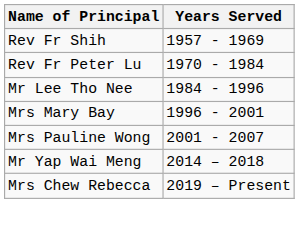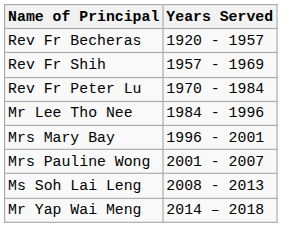 <table class="wikitable">
 <tr>
 <th>Name of Principal</th>
 <th>Years Served</th>
+</tr>
+<tr>
+<td>Rev Fr Becheras</td>
+<td>1920 - 1957</td>
 </tr>
 <tr>
 <td>Rev Fr Shih</td>
 <td>1957 - 1969</td>
 </tr>
 <tr>
 <td>Rev Fr Peter Lu</td>
 <td>1970 - 1984</td>
 </tr>
 <tr>
 <td>Mr Lee Tho Nee</td>
 <td>1984 - 1996</td>
 </tr>
 <tr>
 <td>Mrs Mary Bay</td>
 <td>1996 - 2001</td>
 </tr>
 <tr>
 <td>Mrs Pauline Wong</td>
 <td>2001 - 2007</td>
 </tr>
 <tr>
+<td>Ms Soh Lai Leng</td>
+<td>2008 - 2013</td>
+</tr>
+<tr>
 <td>Mr Yap Wai Meng</td>
 <td>2014 – 2018</td>
 </tr>
-<tr>
-<td>Mrs Chew Rebecca</td>
-<td>2019 – Present</td>
-</tr>
 </table>
